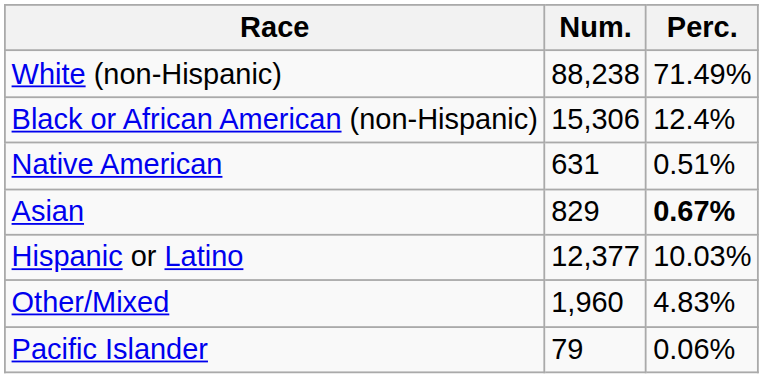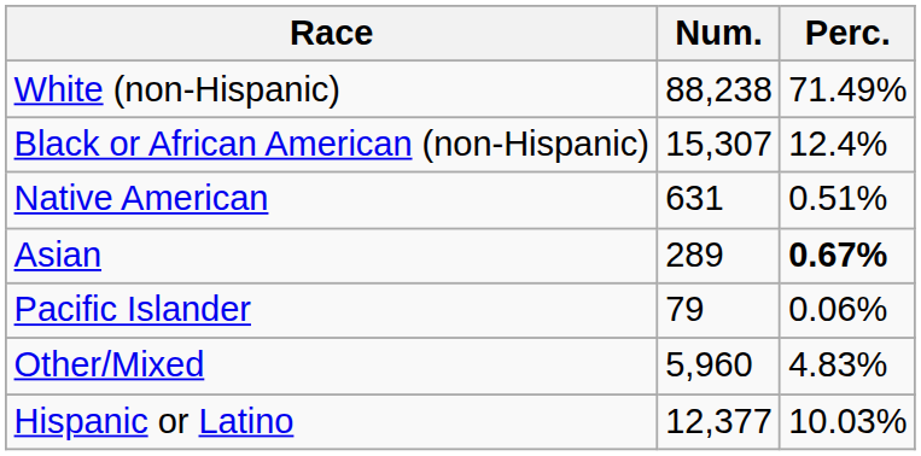 <table class="wikitable">
 <tr>
 <th>Race</th>
 <th>Num.</th>
 <th>Perc.</th>
 </tr>
 <tr>
 <td><a href='#'>White</a> (non-Hispanic)</td>
 <td>88,238</td>
 <td>71.49%</td>
 </tr>
 <tr>
 <td><a href='#'>Black or African American</a> (non-Hispanic)</td>
-<td>15,306</td>
+<td>15,307</td>
 <td>12.4%</td>
 </tr>
 <tr>
 <td><a href='#'>Native American</a></td>
 <td>631</td>
 <td>0.51%</td>
 </tr>
 <tr>
 <td><a href='#'>Asian</a></td>
-<td>829</td>
+<td>289</td>
 <td><strong>0.67%</strong></td>
+</tr>
+<tr>
+<td><a href='#'>Pacific Islander</a></td>
+<td>79</td>
+<td>0.06%</td>
+</tr>
+<tr>
+<td><a href='#'>Other/Mixed</a></td>
+<td>5,960</td>
+<td>4.83%</td>
 </tr>
 <tr>
 <td><a href='#'>Hispanic</a> or <a href='#'>Latino</a></td>
 <td>12,377</td>
 <td>10.03%</td>
 </tr>
-<tr>
-<td><a href='#'>Other/Mixed</a></td>
-<td>1,960</td>
-<td>4.83%</td>
-</tr>
-<tr>
-<td><a href='#'>Pacific Islander</a></td>
-<td>79</td>
-<td>0.06%</td>
-</tr>
 </table>
